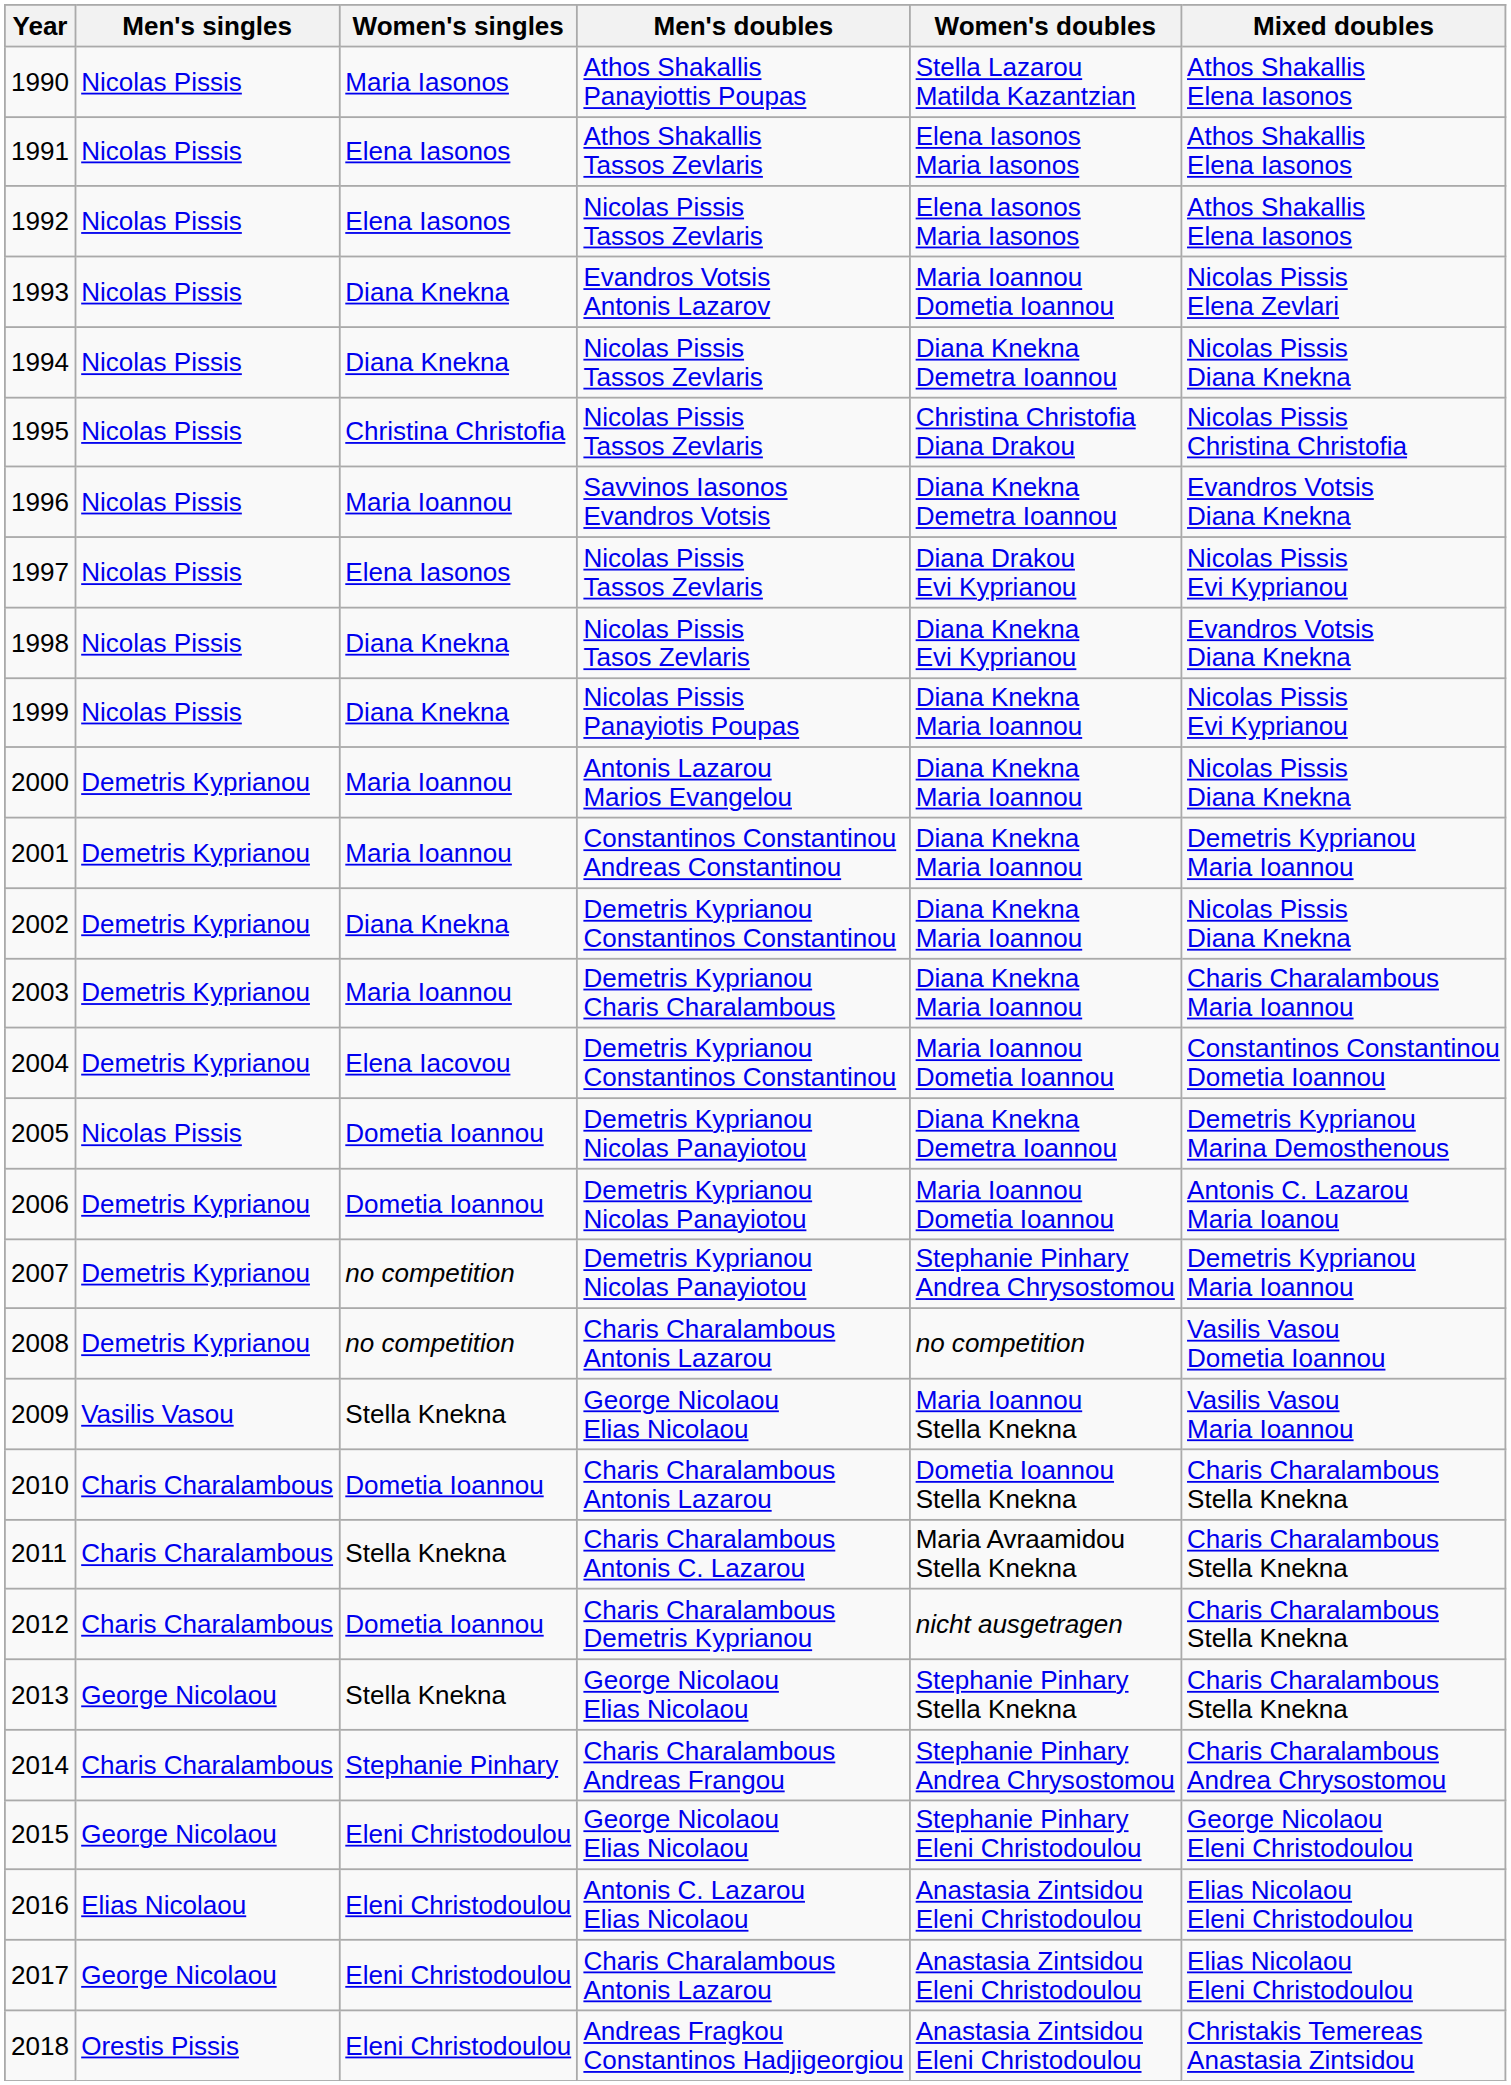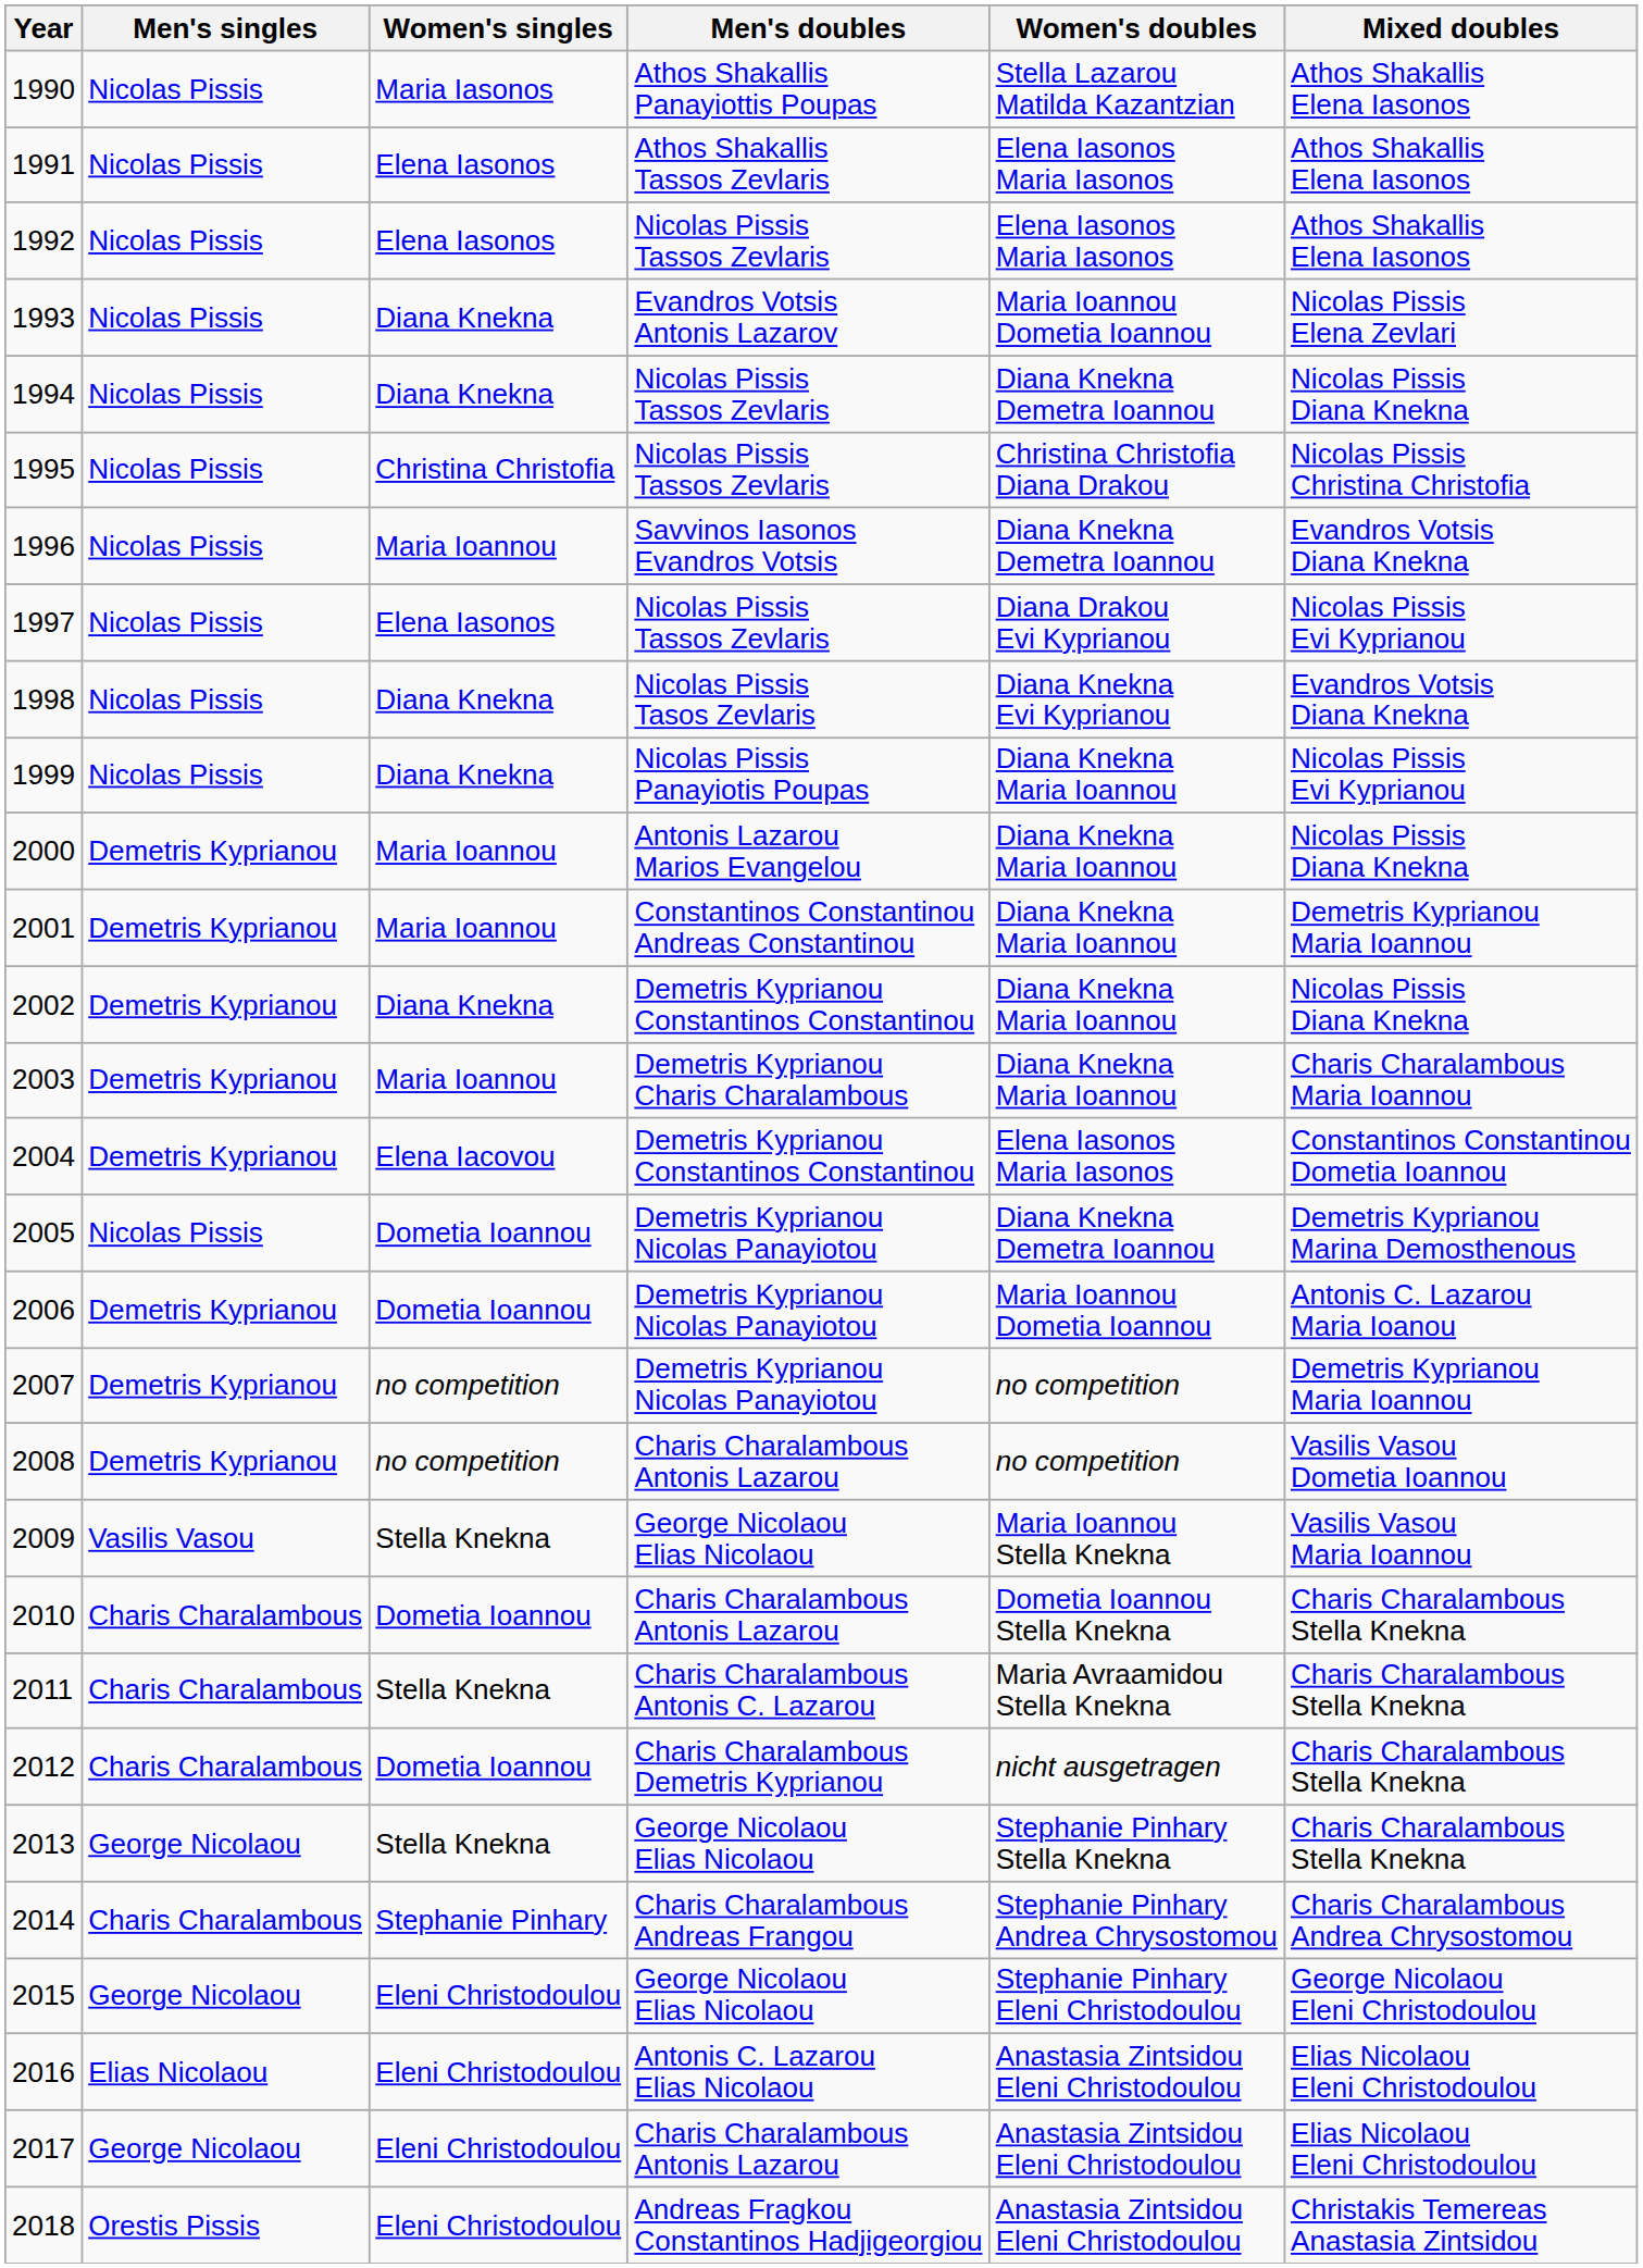 <table class=wikitable style="font-size:90%;">
 <tr>
 <th>Year</th>
 <th>Men's singles</th>
 <th>Women's singles</th>
 <th>Men's doubles</th>
 <th>Women's doubles</th>
 <th>Mixed doubles</th>
 </tr>
 <tr>
 <td>1990</td>
 <td><a href='#'>Nicolas Pissis</a></td>
 <td><a href='#'>Maria Iasonos</a></td>
 <td><a href='#'>Athos Shakallis</a><br><a href='#'>Panayiottis Poupas</a></td>
 <td><a href='#'>Stella Lazarou</a><br><a href='#'>Matilda Kazantzian</a></td>
 <td><a href='#'>Athos Shakallis</a><br><a href='#'>Elena Iasonos</a></td>
 </tr>
 <tr>
 <td>1991</td>
 <td><a href='#'>Nicolas Pissis</a></td>
 <td><a href='#'>Elena Iasonos</a></td>
 <td><a href='#'>Athos Shakallis</a><br><a href='#'>Tassos Zevlaris</a></td>
 <td><a href='#'>Elena Iasonos</a><br><a href='#'>Maria Iasonos</a></td>
 <td><a href='#'>Athos Shakallis</a><br><a href='#'>Elena Iasonos</a></td>
 </tr>
 <tr>
 <td>1992</td>
 <td><a href='#'>Nicolas Pissis</a></td>
 <td><a href='#'>Elena Iasonos</a></td>
 <td><a href='#'>Nicolas Pissis</a><br><a href='#'>Tassos Zevlaris</a></td>
 <td><a href='#'>Elena Iasonos</a><br><a href='#'>Maria Iasonos</a></td>
 <td><a href='#'>Athos Shakallis</a><br><a href='#'>Elena Iasonos</a></td>
 </tr>
 <tr>
 <td>1993</td>
 <td><a href='#'>Nicolas Pissis</a></td>
 <td><a href='#'>Diana Knekna</a></td>
 <td><a href='#'>Evandros Votsis</a><br><a href='#'>Antonis Lazarov</a></td>
 <td><a href='#'>Maria Ioannou</a><br><a href='#'>Dometia Ioannou</a></td>
 <td><a href='#'>Nicolas Pissis</a><br><a href='#'>Elena Zevlari</a></td>
 </tr>
 <tr>
 <td>1994</td>
 <td><a href='#'>Nicolas Pissis</a></td>
 <td><a href='#'>Diana Knekna</a></td>
 <td><a href='#'>Nicolas Pissis</a><br><a href='#'>Tassos Zevlaris</a></td>
 <td><a href='#'>Diana Knekna</a><br><a href='#'>Demetra Ioannou</a></td>
 <td><a href='#'>Nicolas Pissis</a><br><a href='#'>Diana Knekna</a></td>
 </tr>
 <tr>
 <td>1995</td>
 <td><a href='#'>Nicolas Pissis</a></td>
 <td><a href='#'>Christina Christofia</a></td>
 <td><a href='#'>Nicolas Pissis</a><br><a href='#'>Tassos Zevlaris</a></td>
 <td><a href='#'>Christina Christofia</a><br><a href='#'>Diana Drakou</a></td>
 <td><a href='#'>Nicolas Pissis</a><br><a href='#'>Christina Christofia</a></td>
 </tr>
 <tr>
 <td>1996</td>
 <td><a href='#'>Nicolas Pissis</a></td>
 <td><a href='#'>Maria Ioannou</a></td>
 <td><a href='#'>Savvinos Iasonos</a><br><a href='#'>Evandros Votsis</a></td>
 <td><a href='#'>Diana Knekna</a><br><a href='#'>Demetra Ioannou</a></td>
 <td><a href='#'>Evandros Votsis</a><br><a href='#'>Diana Knekna</a></td>
 </tr>
 <tr>
 <td>1997</td>
 <td><a href='#'>Nicolas Pissis</a></td>
 <td><a href='#'>Elena Iasonos</a></td>
 <td><a href='#'>Nicolas Pissis</a><br><a href='#'>Tassos Zevlaris</a></td>
 <td><a href='#'>Diana Drakou</a><br><a href='#'>Evi Kyprianou</a></td>
 <td><a href='#'>Nicolas Pissis</a><br><a href='#'>Evi Kyprianou</a></td>
 </tr>
 <tr>
 <td>1998</td>
 <td><a href='#'>Nicolas Pissis</a></td>
 <td><a href='#'>Diana Knekna</a></td>
 <td><a href='#'>Nicolas Pissis</a><br><a href='#'>Tasos Zevlaris</a></td>
 <td><a href='#'>Diana Knekna</a><br><a href='#'>Evi Kyprianou</a></td>
 <td><a href='#'>Evandros Votsis</a><br><a href='#'>Diana Knekna</a></td>
 </tr>
 <tr>
 <td>1999</td>
 <td><a href='#'>Nicolas Pissis</a></td>
 <td><a href='#'>Diana Knekna</a></td>
 <td><a href='#'>Nicolas Pissis</a><br><a href='#'>Panayiotis Poupas</a></td>
 <td><a href='#'>Diana Knekna</a><br><a href='#'>Maria Ioannou</a></td>
 <td><a href='#'>Nicolas Pissis</a><br><a href='#'>Evi Kyprianou</a></td>
 </tr>
 <tr>
 <td>2000</td>
 <td><a href='#'>Demetris Kyprianou</a></td>
 <td><a href='#'>Maria Ioannou</a></td>
 <td><a href='#'>Antonis Lazarou</a><br><a href='#'>Marios Evangelou</a></td>
 <td><a href='#'>Diana Knekna</a><br><a href='#'>Maria Ioannou</a></td>
 <td><a href='#'>Nicolas Pissis</a><br><a href='#'>Diana Knekna</a></td>
 </tr>
 <tr>
 <td>2001</td>
 <td><a href='#'>Demetris Kyprianou</a></td>
 <td><a href='#'>Maria Ioannou</a></td>
 <td><a href='#'>Constantinos Constantinou</a><br><a href='#'>Andreas Constantinou</a></td>
 <td><a href='#'>Diana Knekna</a><br><a href='#'>Maria Ioannou</a></td>
 <td><a href='#'>Demetris Kyprianou</a><br><a href='#'>Maria Ioannou</a></td>
 </tr>
 <tr>
 <td>2002</td>
 <td><a href='#'>Demetris Kyprianou</a></td>
 <td><a href='#'>Diana Knekna</a></td>
 <td><a href='#'>Demetris Kyprianou</a><br><a href='#'>Constantinos Constantinou</a></td>
 <td><a href='#'>Diana Knekna</a><br><a href='#'>Maria Ioannou</a></td>
 <td><a href='#'>Nicolas Pissis</a><br><a href='#'>Diana Knekna</a></td>
 </tr>
 <tr>
 <td>2003</td>
 <td><a href='#'>Demetris Kyprianou</a></td>
 <td><a href='#'>Maria Ioannou</a></td>
 <td><a href='#'>Demetris Kyprianou</a><br><a href='#'>Charis Charalambous</a></td>
 <td><a href='#'>Diana Knekna</a><br><a href='#'>Maria Ioannou</a></td>
 <td><a href='#'>Charis Charalambous</a><br><a href='#'>Maria Ioannou</a></td>
 </tr>
 <tr>
 <td>2004</td>
 <td><a href='#'>Demetris Kyprianou</a></td>
 <td><a href='#'>Elena Iacovou</a></td>
 <td><a href='#'>Demetris Kyprianou</a><br><a href='#'>Constantinos Constantinou</a></td>
-<td><a href='#'>Maria Ioannou</a><br><a href='#'>Dometia Ioannou</a></td>
+<td><a href='#'>Elena Iasonos</a><br><a href='#'>Maria Iasonos</a></td>
 <td><a href='#'>Constantinos Constantinou</a><br><a href='#'>Dometia Ioannou</a></td>
 </tr>
 <tr>
 <td>2005</td>
 <td><a href='#'>Nicolas Pissis</a></td>
 <td><a href='#'>Dometia Ioannou</a></td>
 <td><a href='#'>Demetris Kyprianou</a><br><a href='#'>Nicolas Panayiotou</a></td>
 <td><a href='#'>Diana Knekna</a><br><a href='#'>Demetra Ioannou</a></td>
 <td><a href='#'>Demetris Kyprianou</a><br><a href='#'>Marina Demosthenous</a></td>
 </tr>
 <tr>
 <td>2006</td>
 <td><a href='#'>Demetris Kyprianou</a></td>
 <td><a href='#'>Dometia Ioannou</a></td>
 <td><a href='#'>Demetris Kyprianou</a><br><a href='#'>Nicolas Panayiotou</a></td>
 <td><a href='#'>Maria Ioannou</a><br><a href='#'>Dometia Ioannou</a></td>
 <td><a href='#'>Antonis C. Lazarou</a><br><a href='#'>Maria Ioanou</a></td>
 </tr>
 <tr>
 <td>2007</td>
 <td><a href='#'>Demetris Kyprianou</a></td>
 <td><em>no competition</em></td>
 <td><a href='#'>Demetris Kyprianou</a><br><a href='#'>Nicolas Panayiotou</a></td>
-<td><a href='#'>Stephanie Pinhary</a><br><a href='#'>Andrea Chrysostomou</a></td>
+<td><em>no competition</em></td>
 <td><a href='#'>Demetris Kyprianou</a><br><a href='#'>Maria Ioannou</a></td>
 </tr>
 <tr>
 <td>2008</td>
 <td><a href='#'>Demetris Kyprianou</a></td>
 <td><em>no competition</em></td>
 <td><a href='#'>Charis Charalambous</a><br><a href='#'>Antonis Lazarou</a></td>
 <td><em>no competition</em></td>
 <td><a href='#'>Vasilis Vasou</a><br><a href='#'>Dometia Ioannou</a></td>
 </tr>
 <tr>
 <td>2009</td>
 <td><a href='#'>Vasilis Vasou</a></td>
 <td>Stella Knekna</td>
 <td><a href='#'>George Nicolaou</a> <br><a href='#'>Elias Nicolaou</a></td>
 <td><a href='#'>Maria Ioannou</a><br>Stella Knekna</td>
 <td><a href='#'>Vasilis Vasou</a><br><a href='#'>Maria Ioannou</a></td>
 </tr>
 <tr>
 <td>2010</td>
 <td><a href='#'>Charis Charalambous</a></td>
 <td><a href='#'>Dometia Ioannou</a></td>
 <td><a href='#'>Charis Charalambous</a><br><a href='#'>Antonis Lazarou</a></td>
 <td><a href='#'>Dometia Ioannou</a><br>Stella Knekna</td>
 <td><a href='#'>Charis Charalambous</a><br>Stella Knekna</td>
 </tr>
 <tr>
 <td>2011</td>
 <td><a href='#'>Charis Charalambous</a></td>
 <td>Stella Knekna</td>
 <td><a href='#'>Charis Charalambous</a><br><a href='#'>Antonis C. Lazarou</a></td>
 <td>Maria Avraamidou<br>Stella Knekna</td>
 <td><a href='#'>Charis Charalambous</a><br>Stella Knekna</td>
 </tr>
 <tr>
 <td>2012</td>
 <td><a href='#'>Charis Charalambous</a></td>
 <td><a href='#'>Dometia Ioannou</a></td>
 <td><a href='#'>Charis Charalambous</a><br><a href='#'>Demetris Kyprianou</a></td>
 <td><em>nicht ausgetragen</em></td>
 <td><a href='#'>Charis Charalambous</a><br>Stella Knekna</td>
 </tr>
 <tr>
 <td>2013</td>
 <td><a href='#'>George Nicolaou</a></td>
 <td>Stella Knekna</td>
 <td><a href='#'>George Nicolaou</a> <br><a href='#'>Elias Nicolaou</a></td>
 <td><a href='#'>Stephanie Pinhary</a><br>Stella Knekna</td>
 <td><a href='#'>Charis Charalambous</a><br>Stella Knekna</td>
 </tr>
 <tr>
 <td>2014</td>
 <td><a href='#'>Charis Charalambous</a></td>
 <td><a href='#'>Stephanie Pinhary</a></td>
 <td><a href='#'>Charis Charalambous</a> <br><a href='#'>Andreas Frangou</a></td>
 <td><a href='#'>Stephanie Pinhary</a><br><a href='#'>Andrea Chrysostomou</a></td>
 <td><a href='#'>Charis Charalambous</a><br><a href='#'>Andrea Chrysostomou</a></td>
 </tr>
 <tr>
 <td>2015</td>
 <td><a href='#'>George Nicolaou</a></td>
 <td><a href='#'>Eleni Christodoulou</a></td>
 <td><a href='#'>George Nicolaou</a> <br><a href='#'>Elias Nicolaou</a></td>
 <td><a href='#'>Stephanie Pinhary</a><br><a href='#'>Eleni Christodoulou</a></td>
 <td><a href='#'>George Nicolaou</a><br><a href='#'>Eleni Christodoulou</a></td>
 </tr>
 <tr>
 <td>2016</td>
 <td><a href='#'>Elias Nicolaou</a></td>
 <td><a href='#'>Eleni Christodoulou</a></td>
 <td><a href='#'>Antonis C. Lazarou</a> <br><a href='#'>Elias Nicolaou</a></td>
 <td><a href='#'>Anastasia Zintsidou</a><br><a href='#'>Eleni Christodoulou</a></td>
 <td><a href='#'>Elias Nicolaou</a><br><a href='#'>Eleni Christodoulou</a></td>
 </tr>
 <tr>
 <td>2017</td>
 <td><a href='#'>George Nicolaou</a></td>
 <td><a href='#'>Eleni Christodoulou</a></td>
 <td><a href='#'>Charis Charalambous</a><br><a href='#'>Antonis Lazarou</a></td>
 <td><a href='#'>Anastasia Zintsidou</a><br><a href='#'>Eleni Christodoulou</a></td>
 <td><a href='#'>Elias Nicolaou</a><br><a href='#'>Eleni Christodoulou</a></td>
 </tr>
 <tr>
 <td>2018</td>
 <td><a href='#'>Orestis Pissis</a></td>
 <td><a href='#'>Eleni Christodoulou</a></td>
 <td><a href='#'>Andreas Fragkou</a> <br><a href='#'>Constantinos Hadjigeorgiou</a></td>
 <td><a href='#'>Anastasia Zintsidou</a><br><a href='#'>Eleni Christodoulou</a></td>
 <td><a href='#'>Christakis Temereas</a><br><a href='#'>Anastasia Zintsidou</a></td>
 </tr>
 </table>
